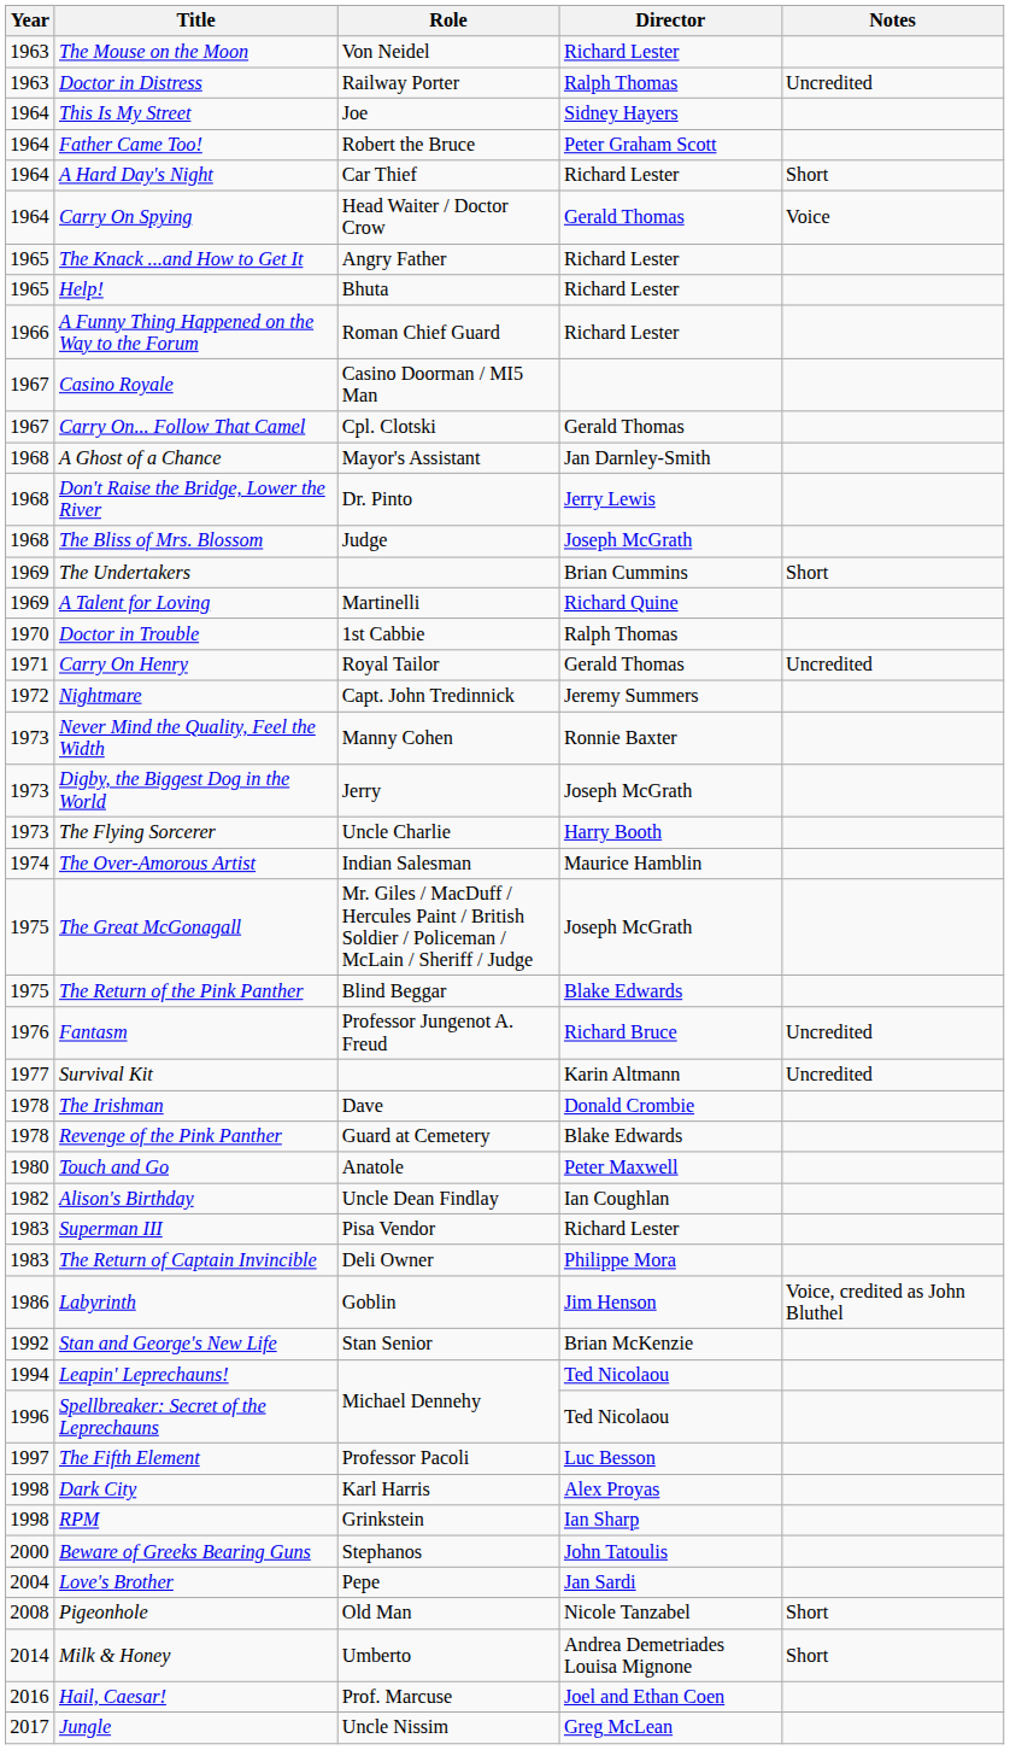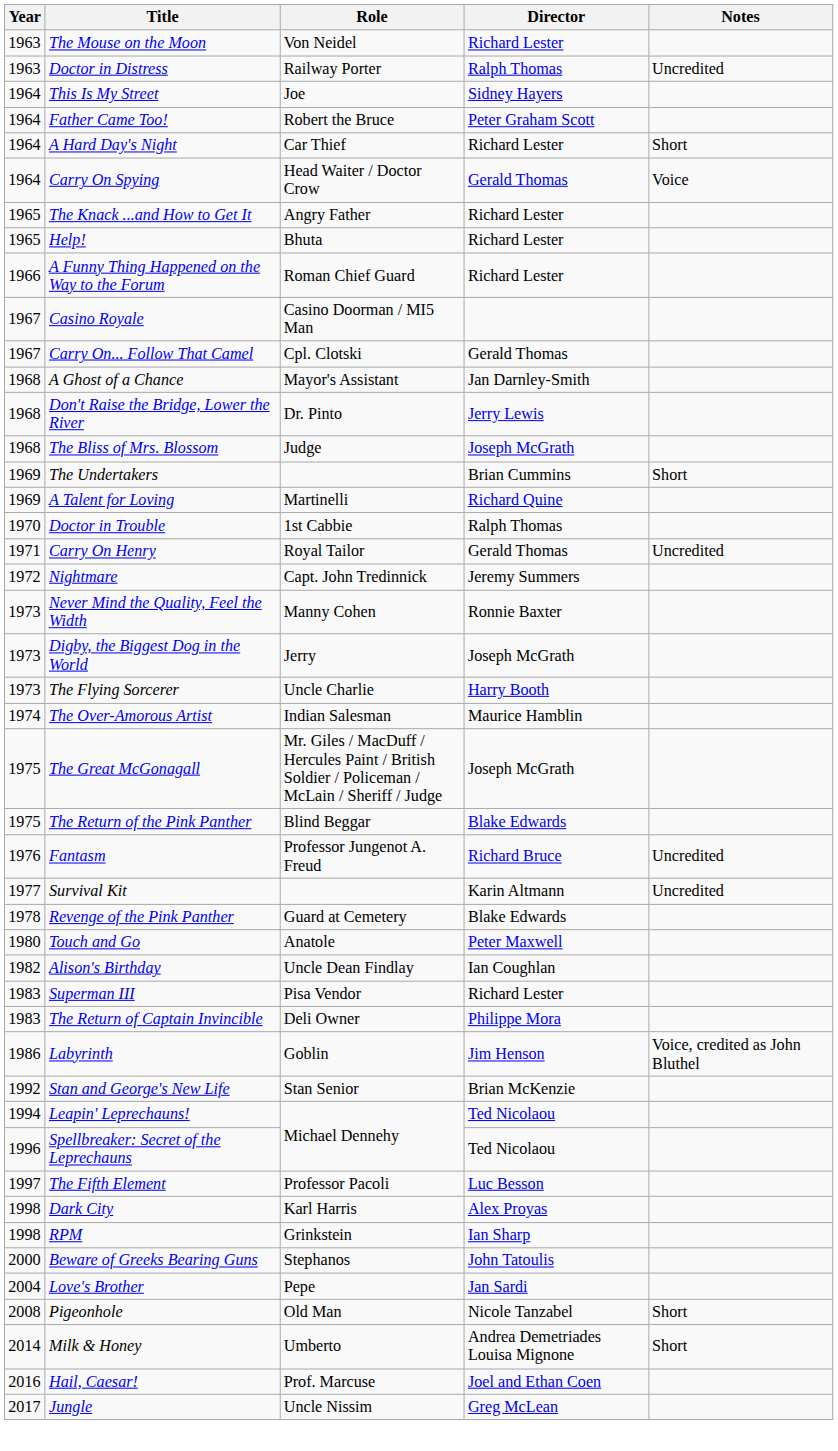 <table class="wikitable">
 <tr>
 <th width="33">Year</th>
 <th width="225">Title</th>
 <th width="175">Role</th>
 <th width="175">Director</th>
 <th width="175">Notes</th>
 </tr>
 <tr>
 <td>1963</td>
 <td><em><a href='#'>The Mouse on the Moon</a></em></td>
 <td>Von Neidel</td>
 <td><a href='#'>Richard Lester</a></td>
 <td></td>
 </tr>
 <tr>
 <td>1963</td>
 <td><em><a href='#'>Doctor in Distress</a></em></td>
 <td>Railway Porter</td>
 <td><a href='#'>Ralph Thomas</a></td>
 <td>Uncredited</td>
 </tr>
 <tr>
 <td>1964</td>
 <td><em><a href='#'>This Is My Street</a></em></td>
 <td>Joe</td>
 <td><a href='#'>Sidney Hayers</a></td>
 <td></td>
 </tr>
 <tr>
 <td>1964</td>
 <td><em><a href='#'>Father Came Too!</a></em></td>
 <td>Robert the Bruce</td>
 <td><a href='#'>Peter Graham Scott</a></td>
 <td></td>
 </tr>
 <tr>
 <td>1964</td>
 <td><em><a href='#'>A Hard Day's Night</a></em></td>
 <td>Car Thief</td>
 <td>Richard Lester</td>
 <td>Short</td>
 </tr>
 <tr>
 <td>1964</td>
 <td><em><a href='#'>Carry On Spying</a></em></td>
 <td>Head Waiter / Doctor Crow</td>
 <td><a href='#'>Gerald Thomas</a></td>
 <td>Voice</td>
 </tr>
 <tr>
 <td>1965</td>
 <td><em><a href='#'>The Knack ...and How to Get It</a></em></td>
 <td>Angry Father</td>
 <td>Richard Lester</td>
 <td></td>
 </tr>
 <tr>
 <td>1965</td>
 <td><em><a href='#'>Help!</a></em></td>
 <td>Bhuta</td>
 <td>Richard Lester</td>
 <td></td>
 </tr>
 <tr>
 <td>1966</td>
 <td><em><a href='#'>A Funny Thing Happened on the Way to the Forum</a></em></td>
 <td>Roman Chief Guard</td>
 <td>Richard Lester</td>
 <td></td>
 </tr>
 <tr>
 <td>1967</td>
 <td><em><a href='#'>Casino Royale</a></em></td>
 <td>Casino Doorman / MI5 Man</td>
 <td></td>
 <td></td>
 </tr>
 <tr>
 <td>1967</td>
 <td><em><a href='#'>Carry On... Follow That Camel</a></em></td>
 <td>Cpl. Clotski</td>
 <td>Gerald Thomas</td>
 <td></td>
 </tr>
 <tr>
 <td>1968</td>
 <td><em>A Ghost of a Chance</em></td>
 <td>Mayor's Assistant</td>
 <td>Jan Darnley-Smith</td>
 <td></td>
 </tr>
 <tr>
 <td>1968</td>
 <td><em><a href='#'>Don't Raise the Bridge, Lower the River</a></em></td>
 <td>Dr. Pinto</td>
 <td><a href='#'>Jerry Lewis</a></td>
 <td></td>
 </tr>
 <tr>
 <td>1968</td>
 <td><em><a href='#'>The Bliss of Mrs. Blossom</a></em></td>
 <td>Judge</td>
 <td><a href='#'>Joseph McGrath</a></td>
 <td></td>
 </tr>
 <tr>
 <td>1969</td>
 <td><em>The Undertakers</em></td>
 <td></td>
 <td>Brian Cummins</td>
 <td>Short</td>
 </tr>
 <tr>
 <td>1969</td>
 <td><em><a href='#'>A Talent for Loving</a></em></td>
 <td>Martinelli</td>
 <td><a href='#'>Richard Quine</a></td>
 <td></td>
 </tr>
 <tr>
 <td>1970</td>
 <td><em><a href='#'>Doctor in Trouble</a></em></td>
 <td>1st Cabbie</td>
 <td>Ralph Thomas</td>
 <td></td>
 </tr>
 <tr>
 <td>1971</td>
 <td><em><a href='#'>Carry On Henry</a></em></td>
 <td>Royal Tailor</td>
 <td>Gerald Thomas</td>
 <td>Uncredited</td>
 </tr>
 <tr>
 <td>1972</td>
 <td><em><a href='#'>Nightmare</a></em></td>
 <td>Capt. John Tredinnick</td>
 <td>Jeremy Summers</td>
 <td></td>
 </tr>
 <tr>
 <td>1973</td>
 <td><em><a href='#'>Never Mind the Quality, Feel the Width</a></em></td>
 <td>Manny Cohen</td>
 <td>Ronnie Baxter</td>
 <td></td>
 </tr>
 <tr>
 <td>1973</td>
 <td><em><a href='#'>Digby, the Biggest Dog in the World</a></em></td>
 <td>Jerry</td>
 <td>Joseph McGrath</td>
 <td></td>
 </tr>
 <tr>
 <td>1973</td>
 <td><em>The Flying Sorcerer</em></td>
 <td>Uncle Charlie</td>
 <td><a href='#'>Harry Booth</a></td>
 <td></td>
 </tr>
 <tr>
 <td>1974</td>
 <td><em><a href='#'>The Over-Amorous Artist</a></em></td>
 <td>Indian Salesman</td>
 <td>Maurice Hamblin</td>
 <td></td>
 </tr>
 <tr>
 <td>1975</td>
 <td><em><a href='#'>The Great McGonagall</a></em></td>
 <td>Mr. Giles / MacDuff / Hercules Paint / British Soldier / Policeman / McLain / Sheriff / Judge</td>
 <td>Joseph McGrath</td>
 <td></td>
 </tr>
 <tr>
 <td>1975</td>
 <td><em><a href='#'>The Return of the Pink Panther</a></em></td>
 <td>Blind Beggar</td>
 <td><a href='#'>Blake Edwards</a></td>
 <td></td>
 </tr>
 <tr>
 <td>1976</td>
 <td><em><a href='#'>Fantasm</a></em></td>
 <td>Professor Jungenot A. Freud</td>
 <td><a href='#'>Richard Bruce</a></td>
 <td>Uncredited</td>
 </tr>
 <tr>
 <td>1977</td>
 <td><em>Survival Kit</em></td>
 <td></td>
 <td>Karin Altmann</td>
 <td>Uncredited</td>
 </tr>
 <tr>
 <td>1978</td>
-<td><em><a href='#'>The Irishman</a></em></td>
-<td>Dave</td>
-<td><a href='#'>Donald Crombie</a></td>
-<td></td>
-</tr>
-<tr>
-<td>1978</td>
 <td><em><a href='#'>Revenge of the Pink Panther</a></em></td>
 <td>Guard at Cemetery</td>
 <td>Blake Edwards</td>
 <td></td>
 </tr>
 <tr>
 <td>1980</td>
 <td><em><a href='#'>Touch and Go</a></em></td>
 <td>Anatole</td>
 <td><a href='#'>Peter Maxwell</a></td>
 <td></td>
 </tr>
 <tr>
 <td>1982</td>
 <td><em><a href='#'>Alison's Birthday</a></em></td>
 <td>Uncle Dean Findlay</td>
 <td>Ian Coughlan</td>
 <td></td>
 </tr>
 <tr>
 <td>1983</td>
 <td><em><a href='#'>Superman III</a></em></td>
 <td>Pisa Vendor</td>
 <td>Richard Lester</td>
 <td></td>
 </tr>
 <tr>
 <td>1983</td>
 <td><em><a href='#'>The Return of Captain Invincible</a></em></td>
 <td>Deli Owner</td>
 <td><a href='#'>Philippe Mora</a></td>
 <td></td>
 </tr>
 <tr>
 <td>1986</td>
 <td><em><a href='#'>Labyrinth</a></em></td>
 <td>Goblin</td>
 <td><a href='#'>Jim Henson</a></td>
 <td>Voice, credited as John Bluthel</td>
 </tr>
 <tr>
 <td>1992</td>
 <td><em><a href='#'>Stan and George's New Life</a></em></td>
 <td>Stan Senior</td>
 <td>Brian McKenzie</td>
 <td></td>
 </tr>
 <tr>
 <td>1994</td>
 <td><em><a href='#'>Leapin' Leprechauns!</a></em></td>
 <td rowspan="2">Michael Dennehy</td>
 <td><a href='#'>Ted Nicolaou</a></td>
 <td></td>
 </tr>
 <tr>
 <td>1996</td>
 <td><em><a href='#'>Spellbreaker: Secret of the Leprechauns</a></em></td>
 <td>Ted Nicolaou</td>
 <td></td>
 </tr>
 <tr>
 <td>1997</td>
 <td><em><a href='#'>The Fifth Element</a></em></td>
 <td>Professor Pacoli</td>
 <td><a href='#'>Luc Besson</a></td>
 <td></td>
 </tr>
 <tr>
 <td>1998</td>
 <td><em><a href='#'>Dark City</a></em></td>
 <td>Karl Harris</td>
 <td><a href='#'>Alex Proyas</a></td>
 <td></td>
 </tr>
 <tr>
 <td>1998</td>
 <td><em><a href='#'>RPM</a></em></td>
 <td>Grinkstein</td>
 <td><a href='#'>Ian Sharp</a></td>
 <td></td>
 </tr>
 <tr>
 <td>2000</td>
 <td><em><a href='#'>Beware of Greeks Bearing Guns</a></em></td>
 <td>Stephanos</td>
 <td><a href='#'>John Tatoulis</a></td>
 <td></td>
 </tr>
 <tr>
 <td>2004</td>
 <td><em><a href='#'>Love's Brother</a></em></td>
 <td>Pepe</td>
 <td><a href='#'>Jan Sardi</a></td>
 <td></td>
 </tr>
 <tr>
 <td>2008</td>
 <td><em>Pigeonhole</em></td>
 <td>Old Man</td>
 <td>Nicole Tanzabel</td>
 <td>Short</td>
 </tr>
 <tr>
 <td>2014</td>
 <td><em>Milk & Honey</em></td>
 <td>Umberto</td>
 <td>Andrea Demetriades<br>Louisa Mignone</td>
 <td>Short</td>
 </tr>
 <tr>
 <td>2016</td>
 <td><em><a href='#'>Hail, Caesar!</a></em></td>
 <td>Prof. Marcuse</td>
 <td><a href='#'>Joel and Ethan Coen</a></td>
 <td></td>
 </tr>
 <tr>
 <td>2017</td>
 <td><em><a href='#'>Jungle</a></em></td>
 <td>Uncle Nissim</td>
 <td><a href='#'>Greg McLean</a></td>
 <td></td>
 </tr>
 </table>
